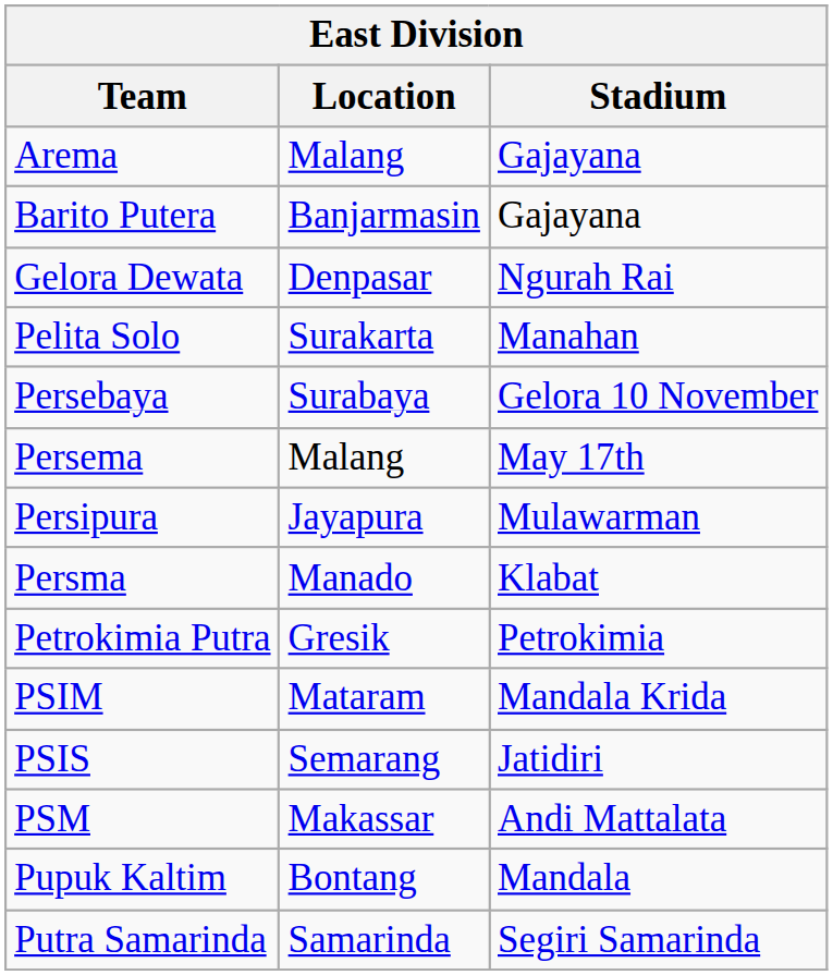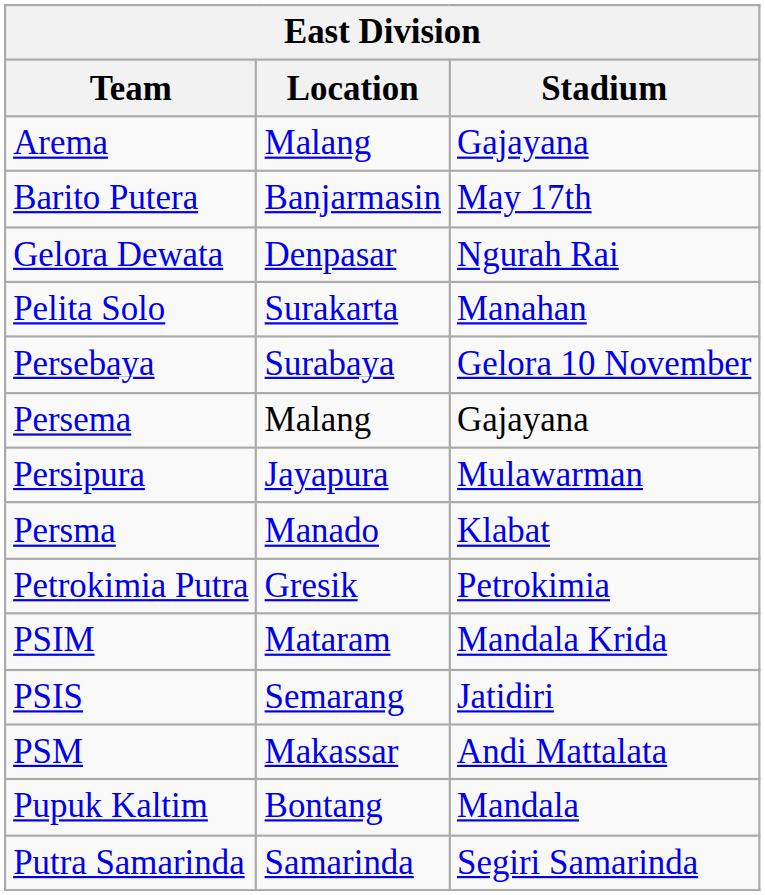 <table class="wikitable" style="text-align: left;">
 <tr>
 <th colspan="3">East Division</th>
 </tr>
 <tr>
 <th>Team</th>
 <th>Location</th>
 <th>Stadium</th>
 </tr>
 <tr>
 <td><a href='#'>Arema</a></td>
 <td><a href='#'>Malang</a></td>
 <td><a href='#'>Gajayana</a></td>
 </tr>
 <tr>
 <td><a href='#'>Barito Putera</a></td>
 <td><a href='#'>Banjarmasin</a></td>
-<td>Gajayana</td>
+<td><a href='#'>May 17th</a></td>
 </tr>
 <tr>
 <td><a href='#'>Gelora Dewata</a></td>
 <td><a href='#'>Denpasar</a></td>
 <td><a href='#'>Ngurah Rai</a></td>
 </tr>
 <tr>
 <td><a href='#'>Pelita Solo</a></td>
 <td><a href='#'>Surakarta</a></td>
 <td><a href='#'>Manahan</a></td>
 </tr>
 <tr>
 <td><a href='#'>Persebaya</a></td>
 <td><a href='#'>Surabaya</a></td>
 <td><a href='#'>Gelora 10 November</a></td>
 </tr>
 <tr>
 <td><a href='#'>Persema</a></td>
 <td>Malang</td>
-<td><a href='#'>May 17th</a></td>
+<td>Gajayana</td>
 </tr>
 <tr>
 <td><a href='#'>Persipura</a></td>
 <td><a href='#'>Jayapura</a></td>
 <td><a href='#'>Mulawarman</a></td>
 </tr>
 <tr>
 <td><a href='#'>Persma</a></td>
 <td><a href='#'>Manado</a></td>
 <td><a href='#'>Klabat</a></td>
 </tr>
 <tr>
 <td><a href='#'>Petrokimia Putra</a></td>
 <td><a href='#'>Gresik</a></td>
 <td><a href='#'>Petrokimia</a></td>
 </tr>
 <tr>
 <td><a href='#'>PSIM</a></td>
 <td><a href='#'>Mataram</a></td>
 <td><a href='#'>Mandala Krida</a></td>
 </tr>
 <tr>
 <td><a href='#'>PSIS</a></td>
 <td><a href='#'>Semarang</a></td>
 <td><a href='#'>Jatidiri</a></td>
 </tr>
 <tr>
 <td><a href='#'>PSM</a></td>
 <td><a href='#'>Makassar</a></td>
 <td><a href='#'>Andi Mattalata</a></td>
 </tr>
 <tr>
 <td><a href='#'>Pupuk Kaltim</a></td>
 <td><a href='#'>Bontang</a></td>
 <td><a href='#'>Mandala</a></td>
 </tr>
 <tr>
 <td><a href='#'>Putra Samarinda</a></td>
 <td><a href='#'>Samarinda</a></td>
 <td><a href='#'>Segiri Samarinda</a></td>
 </tr>
 </table>
